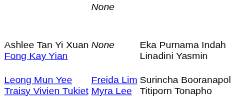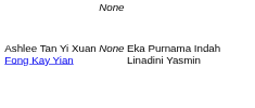 <table>
 <tr>
 <td><br></td>
 <td></td>
 <td></td>
 <td></td>
 </tr>
 <tr>
 <td><br></td>
 <td></td>
 <td><em>None</em></td>
 <td></td>
 </tr>
 <tr>
 <td><br></td>
 <td></td>
 <td></td>
 <td></td>
 </tr>
 <tr>
 <td><br></td>
 <td><br>Ashlee Tan Yi Xuan<br><a href='#'>Fong Kay Yian</a></td>
 <td><em>None</em></td>
 <td><br>Eka Purnama Indah<br>Linadini Yasmin</td>
 </tr>
-<tr>
-<td><br></td>
-<td><br><a href='#'>Leong Mun Yee</a><br><a href='#'>Traisy Vivien Tukiet</a></td>
-<td><br><a href='#'>Freida Lim</a><br><a href='#'>Myra Lee</a></td>
-<td><br>Surincha Booranapol<br>Titiporn Tonapho</td>
-</tr>
 </table>
